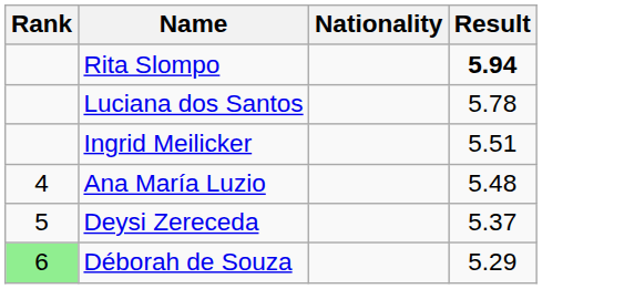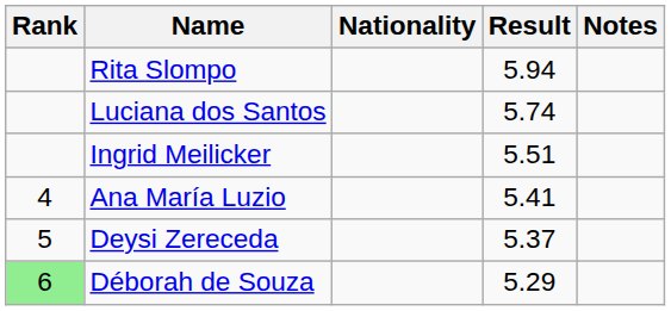 <table class="wikitable sortable" style="text-align:center">
 <tr>
 <th>Rank</th>
 <th>Name</th>
 <th>Nationality</th>
 <th>Result</th>
+<th>Notes</th>
 </tr>
 <tr>
 <td></td>
 <td align=left><a href='#'>Rita Slompo</a></td>
 <td align=left></td>
-<td><strong>5.94</strong></td>
+<td>5.94</td>
+<td></td>
 </tr>
 <tr>
 <td></td>
 <td align=left><a href='#'>Luciana dos Santos</a></td>
 <td align=left></td>
-<td>5.78</td>
+<td>5.74</td>
+<td></td>
 </tr>
 <tr>
 <td></td>
 <td align=left><a href='#'>Ingrid Meilicker</a></td>
 <td align=left></td>
 <td>5.51</td>
+<td></td>
 </tr>
 <tr>
 <td>4</td>
 <td align=left><a href='#'>Ana María Luzio</a></td>
 <td align=left></td>
-<td>5.48</td>
+<td>5.41</td>
+<td></td>
 </tr>
 <tr>
 <td>5</td>
 <td align=left><a href='#'>Deysi Zereceda</a></td>
 <td align=left></td>
 <td>5.37</td>
+<td></td>
 </tr>
 <tr>
 <td style="background: lightgreen;">6</td>
 <td align=left><a href='#'>Déborah de Souza</a></td>
 <td align=left></td>
 <td>5.29</td>
+<td></td>
 </tr>
 </table>
